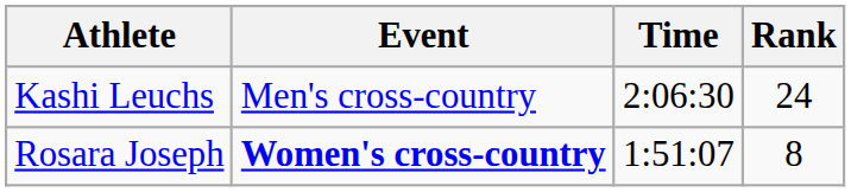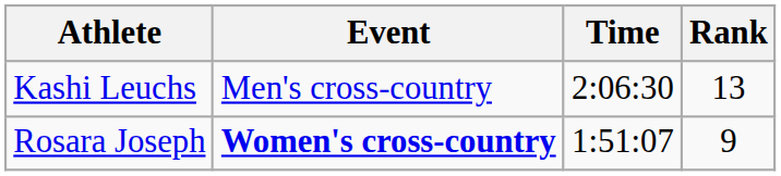 <table class=wikitable style="font-size:90%">
 <tr>
 <th>Athlete</th>
 <th>Event</th>
 <th>Time</th>
 <th>Rank</th>
 </tr>
 <tr align=center>
 <td align=left><a href='#'>Kashi Leuchs</a></td>
 <td align=left><a href='#'>Men's cross-country</a></td>
 <td>2:06:30</td>
-<td>24</td>
+<td>13</td>
 </tr>
 <tr align=center>
 <td align=left><a href='#'>Rosara Joseph</a></td>
 <td align=left><strong><a href='#'>Women's cross-country</a></strong></td>
 <td>1:51:07</td>
-<td>8</td>
+<td>9</td>
 </tr>
 </table>
